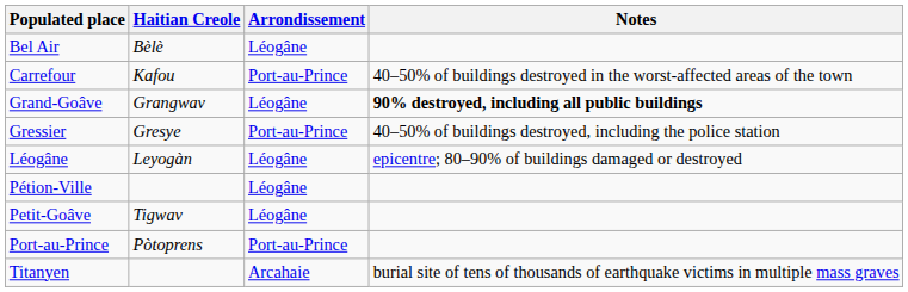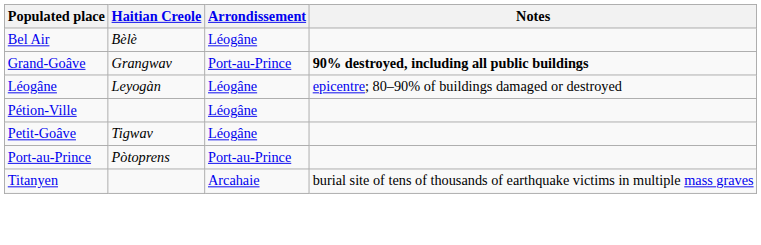 <table class="wikitable sortable" style="font-size:95%;;">
 <tr>
 <th>Populated place</th>
 <th><a href='#'>Haitian Creole</a></th>
 <th><a href='#'>Arrondissement</a></th>
 <th class="unsortable">Notes</th>
 </tr>
 <tr>
 <td><a href='#'>Bel Air</a></td>
 <td><em>Bèlè</em></td>
 <td><a href='#'>Léogâne</a></td>
 <td></td>
 </tr>
 <tr>
-<td><a href='#'>Carrefour</a></td>
-<td><em>Kafou</em></td>
-<td><a href='#'>Port-au-Prince</a></td>
-<td>40–50% of buildings destroyed in the worst-affected areas of the town</td>
-</tr>
-<tr>
 <td><a href='#'>Grand-Goâve</a></td>
 <td><em>Grangwav</em></td>
-<td><a href='#'>Léogâne</a></td>
+<td><a href='#'>Port-au-Prince</a></td>
 <td><strong>90% destroyed, including all public buildings</strong></td>
-</tr>
-<tr>
-<td><a href='#'>Gressier</a></td>
-<td><em>Gresye</em></td>
-<td><a href='#'>Port-au-Prince</a></td>
-<td>40–50% of buildings destroyed, including the police station</td>
 </tr>
 <tr>
 <td><a href='#'>Léogâne</a></td>
 <td><em>Leyogàn</em></td>
 <td><a href='#'>Léogâne</a></td>
 <td><a href='#'>epicentre</a>; 80–90% of buildings damaged or destroyed</td>
 </tr>
 <tr>
 <td><a href='#'>Pétion-Ville</a></td>
 <td></td>
 <td><a href='#'>Léogâne</a></td>
 <td></td>
 </tr>
 <tr>
 <td><a href='#'>Petit-Goâve</a></td>
 <td><em>Tigwav</em></td>
 <td><a href='#'>Léogâne</a></td>
 <td></td>
 </tr>
 <tr>
 <td><a href='#'>Port-au-Prince</a></td>
 <td><em>Pòtoprens</em></td>
 <td><a href='#'>Port-au-Prince</a></td>
 <td></td>
 </tr>
 <tr>
 <td><a href='#'>Titanyen</a></td>
 <td></td>
 <td><a href='#'>Arcahaie</a></td>
 <td>burial site of tens of thousands of earthquake victims in multiple <a href='#'>mass graves</a></td>
 </tr>
 </table>
